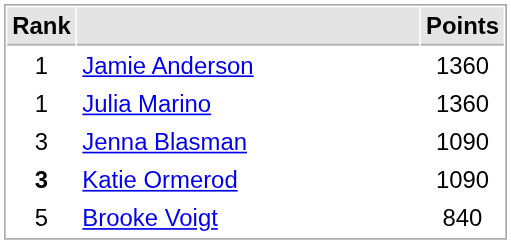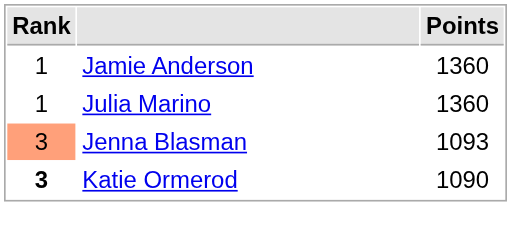 <table cellspacing="1" cellpadding="3" style="border:1px solid #aaa; font-size:90%;">
 <tr style="background:#e4e4e4;">
 <th style="border-bottom:1px solid #aaa; width:10px;">Rank</th>
 <th style="border-bottom:1px solid #aaa; width:200px;"></th>
 <th style="border-bottom:1px solid #aaa; width:20px;">Points</th>
 </tr>
 <tr>
 <td align=center>1</td>
 <td> <a href='#'>Jamie Anderson</a></td>
 <td align=center>1360</td>
 </tr>
 <tr>
 <td align=center>1</td>
 <td> <a href='#'>Julia Marino</a></td>
 <td align=center>1360</td>
 </tr>
 <tr>
-<td align=center>3</td>
+<td align=center style="background: lightsalmon;">3</td>
 <td> <a href='#'>Jenna Blasman</a></td>
-<td align=center>1090</td>
+<td align=center>1093</td>
 </tr>
 <tr>
 <td align=center><strong>3</strong></td>
 <td> <a href='#'>Katie Ormerod</a></td>
 <td align=center>1090</td>
 </tr>
-<tr>
-<td align=center>5</td>
-<td> <a href='#'>Brooke Voigt</a></td>
-<td align=center>840</td>
-</tr>
 </table>
